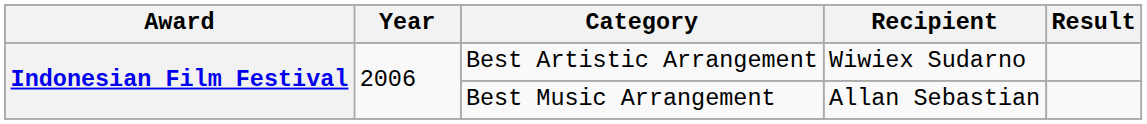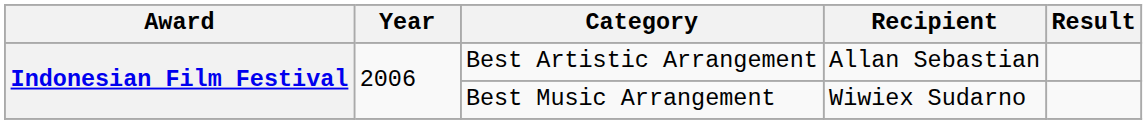 <table class="wikitable" style="font-size: 95%;">
 <tr>
 <th scope="col">Award</th>
 <th scope="col"; width=50>Year</th>
 <th scope="col">Category</th>
 <th scope="col">Recipient</th>
 <th scope="col">Result</th>
 </tr>
 <tr>
 <th scope="row" rowspan="2"><a href='#'>Indonesian Film Festival</a></th>
 <td rowspan="2">2006</td>
 <td>Best Artistic Arrangement</td>
-<td>Wiwiex Sudarno</td>
+<td>Allan Sebastian</td>
 <td></td>
 </tr>
 <tr>
 <td>Best Music Arrangement</td>
-<td>Allan Sebastian</td>
+<td>Wiwiex Sudarno</td>
 <td></td>
 </tr>
 </table>
